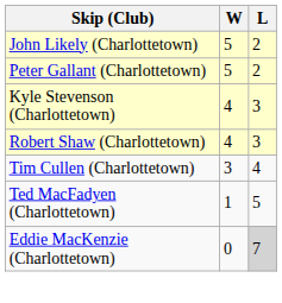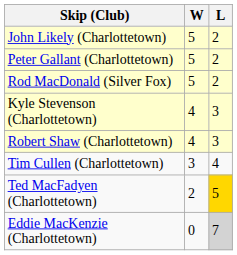 <table class="wikitable">
 <tr>
 <th bgcolor="#efefef" width="200">Skip (Club)</th>
 <th bgcolor="#efefef" width="20">W</th>
 <th bgcolor="#efefef" width="20">L</th>
 </tr>
 <tr bgcolor="#ffffcc">
 <td><a href='#'>John Likely</a> (Charlottetown)</td>
 <td>5</td>
 <td>2</td>
 </tr>
 <tr bgcolor="#ffffcc">
 <td><a href='#'>Peter Gallant</a> (Charlottetown)</td>
+<td>5</td>
+<td>2</td>
+</tr>
+<tr bgcolor="#ffffcc">
+<td><a href='#'>Rod MacDonald</a> (Silver Fox)</td>
 <td>5</td>
 <td>2</td>
 </tr>
 <tr bgcolor="#ffffcc">
 <td>Kyle Stevenson (Charlottetown)</td>
 <td>4</td>
 <td>3</td>
 </tr>
 <tr bgcolor="#ffffcc">
 <td><a href='#'>Robert Shaw</a> (Charlottetown)</td>
 <td>4</td>
 <td>3</td>
 </tr>
 <tr>
 <td><a href='#'>Tim Cullen</a> (Charlottetown)</td>
 <td>3</td>
 <td>4</td>
 </tr>
 <tr>
 <td><a href='#'>Ted MacFadyen</a> (Charlottetown)</td>
-<td>1</td>
-<td>5</td>
+<td>2</td>
+<td style="background: gold;">5</td>
 </tr>
 <tr>
 <td><a href='#'>Eddie MacKenzie</a> (Charlottetown)</td>
 <td>0</td>
 <td style="background: lightgrey;">7</td>
 </tr>
 </table>
